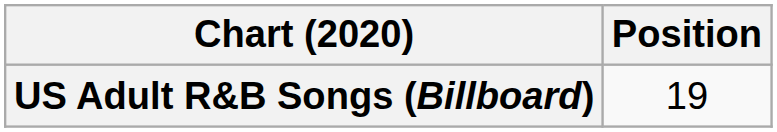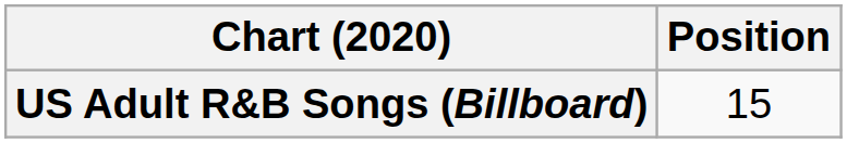 <table class="wikitable plainrowheaders" style="text-align:center">
 <tr>
 <th scope="col">Chart (2020)</th>
 <th scope="col">Position</th>
 </tr>
 <tr>
 <th scope="row">US Adult R&B Songs (<em>Billboard</em>)</th>
-<td>19</td>
+<td>15</td>
 </tr>
 </table>
